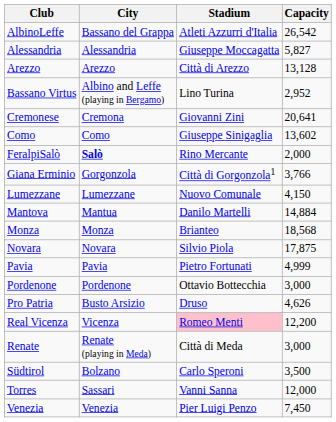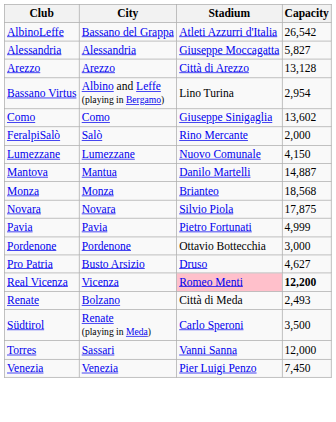 <table class="wikitable sortable">
 <tr>
 <th>Club</th>
 <th>City</th>
 <th>Stadium</th>
 <th>Capacity</th>
 </tr>
 <tr>
 <td><a href='#'>AlbinoLeffe</a></td>
 <td><a href='#'>Bassano del Grappa</a></td>
 <td><a href='#'>Atleti Azzurri d'Italia</a></td>
 <td>26,542</td>
 </tr>
 <tr>
 <td><a href='#'>Alessandria</a></td>
 <td><a href='#'>Alessandria</a></td>
 <td><a href='#'>Giuseppe Moccagatta</a></td>
 <td>5,827</td>
 </tr>
 <tr>
 <td><a href='#'>Arezzo</a></td>
 <td><a href='#'>Arezzo</a></td>
 <td><a href='#'>Città di Arezzo</a></td>
 <td>13,128</td>
 </tr>
 <tr>
 <td><a href='#'>Bassano Virtus</a></td>
 <td><a href='#'>Albino</a> and <a href='#'>Leffe</a><br><small>(playing in <a href='#'>Bergamo</a>)</small></td>
 <td>Lino Turina</td>
-<td>2,952</td>
-</tr>
-<tr>
-<td><a href='#'>Cremonese</a></td>
-<td><a href='#'>Cremona</a></td>
-<td><a href='#'>Giovanni Zini</a></td>
-<td>20,641</td>
+<td>2,954</td>
 </tr>
 <tr>
 <td><a href='#'>Como</a></td>
 <td><a href='#'>Como</a></td>
 <td><a href='#'>Giuseppe Sinigaglia</a></td>
 <td>13,602</td>
 </tr>
 <tr>
 <td><a href='#'>FeralpiSalò</a></td>
-<td><strong><a href='#'>Salò</a></strong></td>
+<td><a href='#'>Salò</a></td>
 <td><a href='#'>Rino Mercante</a></td>
 <td>2,000</td>
-</tr>
-<tr>
-<td><a href='#'>Giana Erminio</a></td>
-<td><a href='#'>Gorgonzola</a></td>
-<td><a href='#'>Città di Gorgonzola</a><sup>1</sup></td>
-<td>3,766</td>
 </tr>
 <tr>
 <td><a href='#'>Lumezzane</a></td>
 <td><a href='#'>Lumezzane</a></td>
 <td><a href='#'>Nuovo Comunale</a></td>
 <td>4,150</td>
 </tr>
 <tr>
 <td><a href='#'>Mantova</a></td>
 <td><a href='#'>Mantua</a></td>
 <td><a href='#'>Danilo Martelli</a></td>
-<td>14,884</td>
+<td>14,887</td>
 </tr>
 <tr>
 <td><a href='#'>Monza</a></td>
 <td><a href='#'>Monza</a></td>
 <td><a href='#'>Brianteo</a></td>
 <td>18,568</td>
 </tr>
 <tr>
 <td><a href='#'>Novara</a></td>
 <td><a href='#'>Novara</a></td>
 <td><a href='#'>Silvio Piola</a></td>
 <td>17,875</td>
 </tr>
 <tr>
 <td><a href='#'>Pavia</a></td>
 <td><a href='#'>Pavia</a></td>
 <td><a href='#'>Pietro Fortunati</a></td>
 <td>4,999</td>
 </tr>
 <tr>
 <td><a href='#'>Pordenone</a></td>
 <td><a href='#'>Pordenone</a></td>
 <td>Ottavio Bottecchia</td>
 <td>3,000</td>
 </tr>
 <tr>
 <td><a href='#'>Pro Patria</a></td>
 <td><a href='#'>Busto Arsizio</a></td>
 <td><a href='#'>Druso</a></td>
-<td>4,626</td>
+<td>4,627</td>
 </tr>
 <tr>
 <td><a href='#'>Real Vicenza</a></td>
 <td><a href='#'>Vicenza</a></td>
 <td style="background: pink;"><a href='#'>Romeo Menti</a></td>
-<td>12,200</td>
+<td><strong>12,200</strong></td>
 </tr>
 <tr>
 <td><a href='#'>Renate</a></td>
-<td><a href='#'>Renate</a><br><small>(playing in <a href='#'>Meda</a>)</small></td>
+<td><a href='#'>Bolzano</a></td>
 <td>Città di Meda</td>
-<td>3,000</td>
+<td>2,493</td>
 </tr>
 <tr>
 <td><a href='#'>Südtirol</a></td>
-<td><a href='#'>Bolzano</a></td>
+<td><a href='#'>Renate</a><br><small>(playing in <a href='#'>Meda</a>)</small></td>
 <td><a href='#'>Carlo Speroni</a></td>
 <td>3,500</td>
 </tr>
 <tr>
 <td><a href='#'>Torres</a></td>
 <td><a href='#'>Sassari</a></td>
 <td><a href='#'>Vanni Sanna</a></td>
 <td>12,000</td>
 </tr>
 <tr>
 <td><a href='#'>Venezia</a></td>
 <td><a href='#'>Venezia</a></td>
 <td><a href='#'>Pier Luigi Penzo</a></td>
 <td>7,450</td>
 </tr>
 </table>
